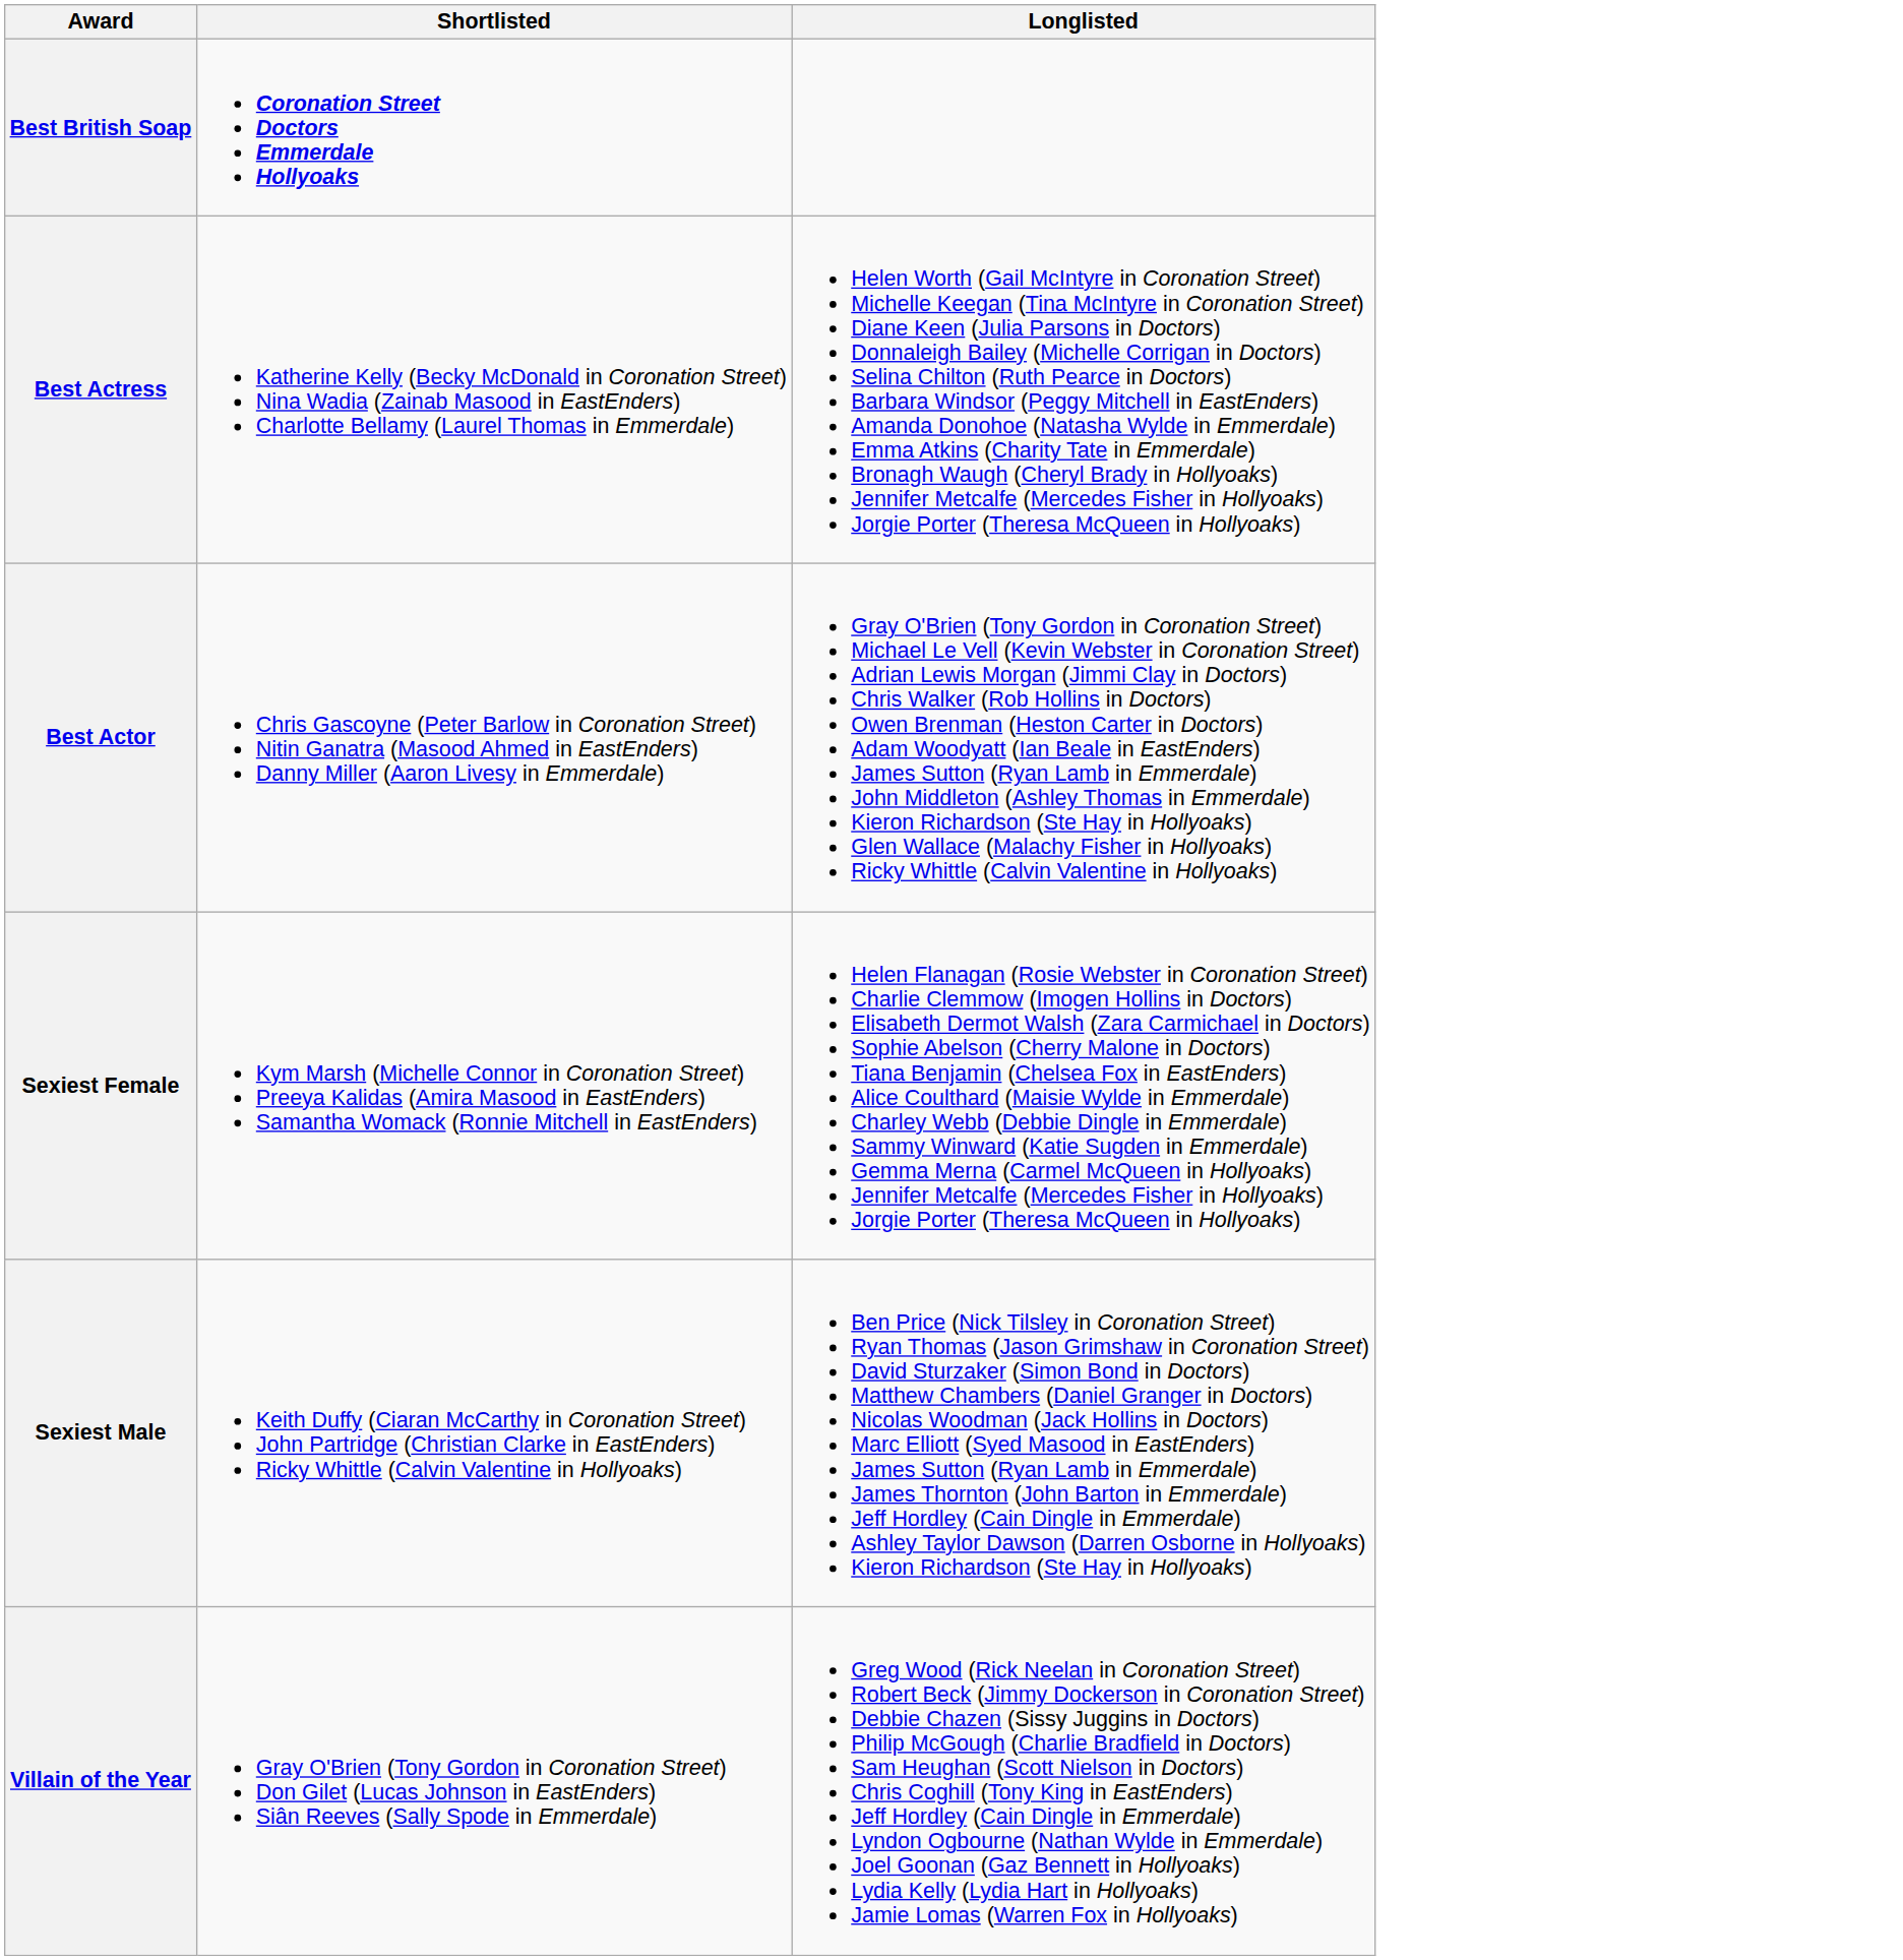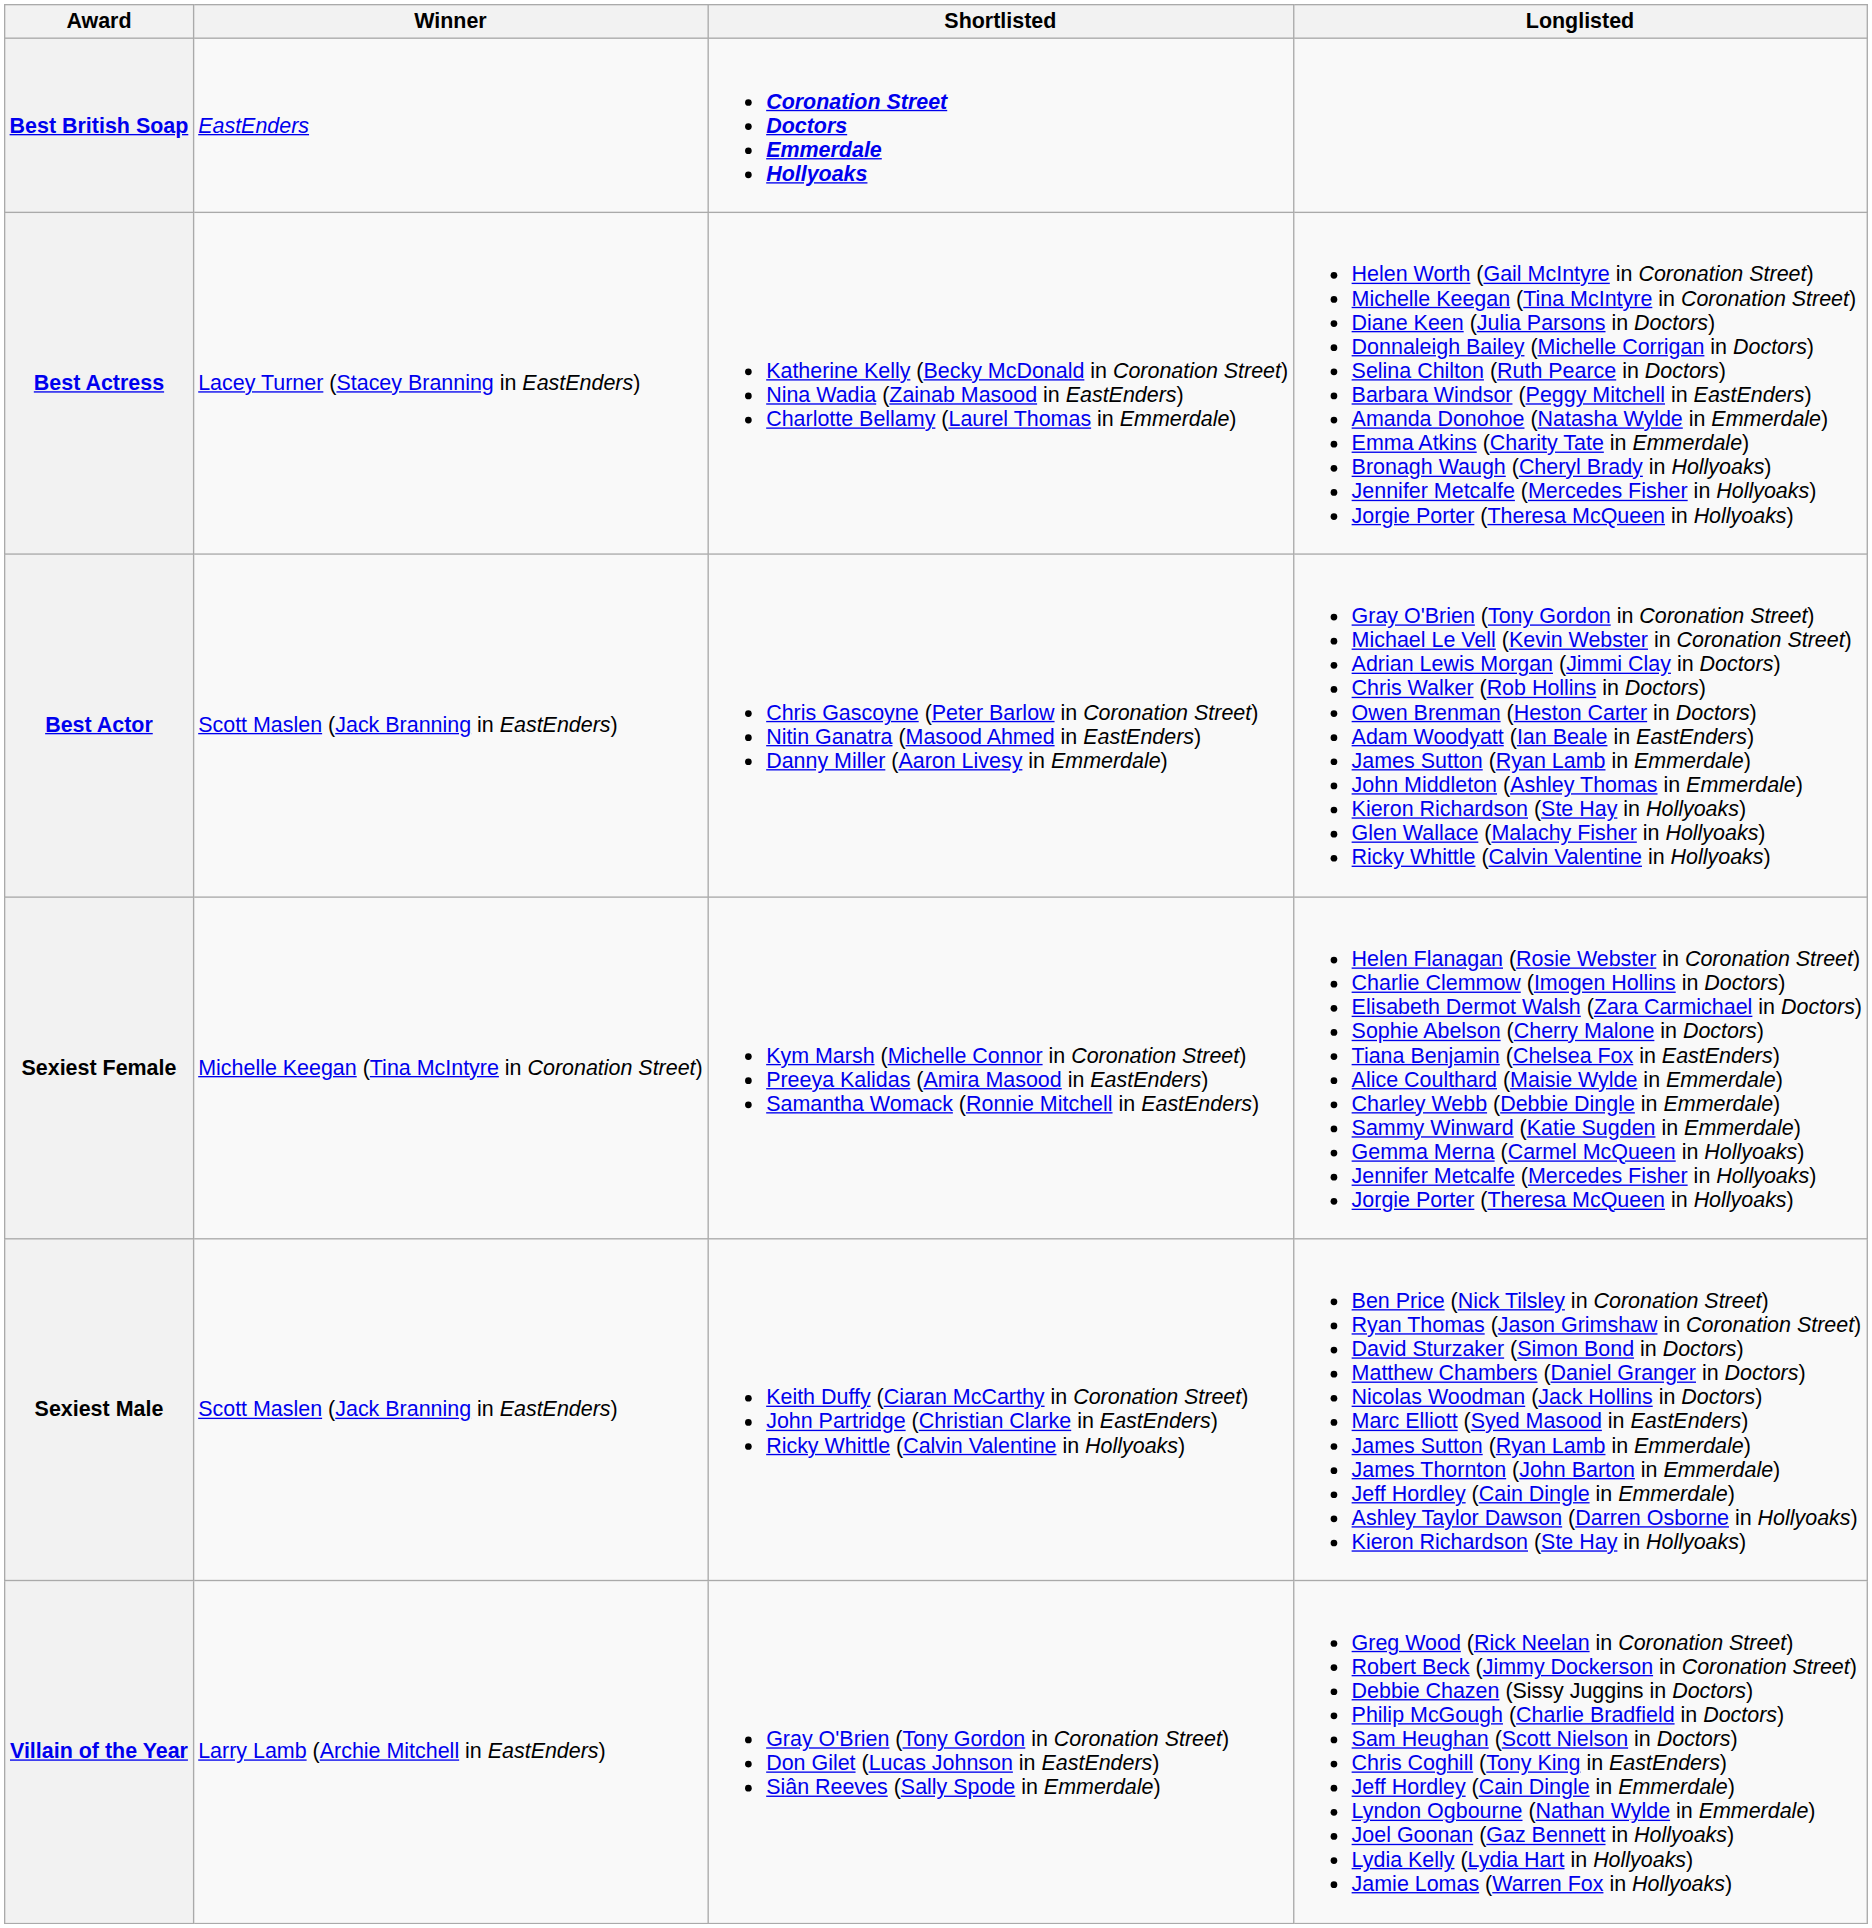 <table class="wikitable">
 <tr>
 <th>Award</th>
+<th>Winner</th>
 <th>Shortlisted</th>
 <th>Longlisted</th>
 </tr>
 <tr>
 <th scope="row"><a href='#'>Best British Soap</a></th>
+<td><em><a href='#'>EastEnders</a></em></td>
 <td><strong><br><ul><li><em><a href='#'>Coronation Street</a></em></li><li><em><a href='#'>Doctors</a></em></li><li><em><a href='#'>Emmerdale</a></em></li><li><em><a href='#'>Hollyoaks</a></em></li></ul></strong></td>
 <td></td>
 </tr>
 <tr>
 <th scope="row"><a href='#'>Best Actress</a></th>
+<td><a href='#'>Lacey Turner</a> (<a href='#'>Stacey Branning</a> in <em>EastEnders</em>)</td>
 <td><br><ul><li><a href='#'>Katherine Kelly</a> (<a href='#'>Becky McDonald</a> in <em>Coronation Street</em>)</li><li><a href='#'>Nina Wadia</a> (<a href='#'>Zainab Masood</a> in <em>EastEnders</em>)</li><li><a href='#'>Charlotte Bellamy</a> (<a href='#'>Laurel Thomas</a> in <em>Emmerdale</em>)</li></ul></td>
 <td><br><ul><li><a href='#'>Helen Worth</a> (<a href='#'>Gail McIntyre</a> in <em>Coronation Street</em>)</li><li><a href='#'>Michelle Keegan</a> (<a href='#'>Tina McIntyre</a> in <em>Coronation Street</em>)</li><li><a href='#'>Diane Keen</a> (<a href='#'>Julia Parsons</a> in <em>Doctors</em>)</li><li><a href='#'>Donnaleigh Bailey</a> (<a href='#'>Michelle Corrigan</a> in <em>Doctors</em>)</li><li><a href='#'>Selina Chilton</a> (<a href='#'>Ruth Pearce</a> in <em>Doctors</em>)</li><li><a href='#'>Barbara Windsor</a> (<a href='#'>Peggy Mitchell</a> in <em>EastEnders</em>)</li><li><a href='#'>Amanda Donohoe</a> (<a href='#'>Natasha Wylde</a> in <em>Emmerdale</em>)</li><li><a href='#'>Emma Atkins</a> (<a href='#'>Charity Tate</a> in <em>Emmerdale</em>)</li><li><a href='#'>Bronagh Waugh</a> (<a href='#'>Cheryl Brady</a> in <em>Hollyoaks</em>)</li><li><a href='#'>Jennifer Metcalfe</a> (<a href='#'>Mercedes Fisher</a> in <em>Hollyoaks</em>)</li><li><a href='#'>Jorgie Porter</a> (<a href='#'>Theresa McQueen</a> in <em>Hollyoaks</em>)</li></ul></td>
 </tr>
 <tr>
 <th scope="row"><a href='#'>Best Actor</a></th>
+<td><a href='#'>Scott Maslen</a> (<a href='#'>Jack Branning</a> in <em>EastEnders</em>)</td>
 <td><br><ul><li><a href='#'>Chris Gascoyne</a> (<a href='#'>Peter Barlow</a> in <em>Coronation Street</em>)</li><li><a href='#'>Nitin Ganatra</a> (<a href='#'>Masood Ahmed</a> in <em>EastEnders</em>)</li><li><a href='#'>Danny Miller</a> (<a href='#'>Aaron Livesy</a> in <em>Emmerdale</em>)</li></ul></td>
 <td><br><ul><li><a href='#'>Gray O'Brien</a> (<a href='#'>Tony Gordon</a> in <em>Coronation Street</em>)</li><li><a href='#'>Michael Le Vell</a> (<a href='#'>Kevin Webster</a> in <em>Coronation Street</em>)</li><li><a href='#'>Adrian Lewis Morgan</a> (<a href='#'>Jimmi Clay</a> in <em>Doctors</em>)</li><li><a href='#'>Chris Walker</a> (<a href='#'>Rob Hollins</a> in <em>Doctors</em>)</li><li><a href='#'>Owen Brenman</a> (<a href='#'>Heston Carter</a> in <em>Doctors</em>)</li><li><a href='#'>Adam Woodyatt</a> (<a href='#'>Ian Beale</a> in <em>EastEnders</em>)</li><li><a href='#'>James Sutton</a> (<a href='#'>Ryan Lamb</a> in <em>Emmerdale</em>)</li><li><a href='#'>John Middleton</a> (<a href='#'>Ashley Thomas</a> in <em>Emmerdale</em>)</li><li><a href='#'>Kieron Richardson</a> (<a href='#'>Ste Hay</a> in <em>Hollyoaks</em>)</li><li><a href='#'>Glen Wallace</a> (<a href='#'>Malachy Fisher</a> in <em>Hollyoaks</em>)</li><li><a href='#'>Ricky Whittle</a> (<a href='#'>Calvin Valentine</a> in <em>Hollyoaks</em>)</li></ul></td>
 </tr>
 <tr>
 <th scope="row">Sexiest Female</th>
+<td><a href='#'>Michelle Keegan</a> (<a href='#'>Tina McIntyre</a> in <em>Coronation Street</em>)</td>
 <td><br><ul><li><a href='#'>Kym Marsh</a> (<a href='#'>Michelle Connor</a> in <em>Coronation Street</em>)</li><li><a href='#'>Preeya Kalidas</a> (<a href='#'>Amira Masood</a> in <em>EastEnders</em>)</li><li><a href='#'>Samantha Womack</a> (<a href='#'>Ronnie Mitchell</a> in <em>EastEnders</em>)</li></ul></td>
 <td><br><ul><li><a href='#'>Helen Flanagan</a> (<a href='#'>Rosie Webster</a> in <em>Coronation Street</em>)</li><li><a href='#'>Charlie Clemmow</a> (<a href='#'>Imogen Hollins</a> in <em>Doctors</em>)</li><li><a href='#'>Elisabeth Dermot Walsh</a> (<a href='#'>Zara Carmichael</a> in <em>Doctors</em>)</li><li><a href='#'>Sophie Abelson</a> (<a href='#'>Cherry Malone</a> in <em>Doctors</em>)</li><li><a href='#'>Tiana Benjamin</a> (<a href='#'>Chelsea Fox</a> in <em>EastEnders</em>)</li><li><a href='#'>Alice Coulthard</a> (<a href='#'>Maisie Wylde</a> in <em>Emmerdale</em>)</li><li><a href='#'>Charley Webb</a> (<a href='#'>Debbie Dingle</a> in <em>Emmerdale</em>)</li><li><a href='#'>Sammy Winward</a> (<a href='#'>Katie Sugden</a> in <em>Emmerdale</em>)</li><li><a href='#'>Gemma Merna</a> (<a href='#'>Carmel McQueen</a> in <em>Hollyoaks</em>)</li><li><a href='#'>Jennifer Metcalfe</a> (<a href='#'>Mercedes Fisher</a> in <em>Hollyoaks</em>)</li><li><a href='#'>Jorgie Porter</a> (<a href='#'>Theresa McQueen</a> in <em>Hollyoaks</em>)</li></ul></td>
 </tr>
 <tr>
 <th scope="row">Sexiest Male</th>
+<td><a href='#'>Scott Maslen</a> (<a href='#'>Jack Branning</a> in <em>EastEnders</em>)</td>
 <td><br><ul><li><a href='#'>Keith Duffy</a> (<a href='#'>Ciaran McCarthy</a> in <em>Coronation Street</em>)</li><li><a href='#'>John Partridge</a> (<a href='#'>Christian Clarke</a> in <em>EastEnders</em>)</li><li><a href='#'>Ricky Whittle</a> (<a href='#'>Calvin Valentine</a> in <em>Hollyoaks</em>)</li></ul></td>
 <td><br><ul><li><a href='#'>Ben Price</a> (<a href='#'>Nick Tilsley</a> in <em>Coronation Street</em>)</li><li><a href='#'>Ryan Thomas</a> (<a href='#'>Jason Grimshaw</a> in <em>Coronation Street</em>)</li><li><a href='#'>David Sturzaker</a> (<a href='#'>Simon Bond</a> in <em>Doctors</em>)</li><li><a href='#'>Matthew Chambers</a> (<a href='#'>Daniel Granger</a> in <em>Doctors</em>)</li><li><a href='#'>Nicolas Woodman</a> (<a href='#'>Jack Hollins</a> in <em>Doctors</em>)</li><li><a href='#'>Marc Elliott</a> (<a href='#'>Syed Masood</a> in <em>EastEnders</em>)</li><li><a href='#'>James Sutton</a> (<a href='#'>Ryan Lamb</a> in <em>Emmerdale</em>)</li><li><a href='#'>James Thornton</a> (<a href='#'>John Barton</a> in <em>Emmerdale</em>)</li><li><a href='#'>Jeff Hordley</a> (<a href='#'>Cain Dingle</a> in <em>Emmerdale</em>)</li><li><a href='#'>Ashley Taylor Dawson</a> (<a href='#'>Darren Osborne</a> in <em>Hollyoaks</em>)</li><li><a href='#'>Kieron Richardson</a> (<a href='#'>Ste Hay</a> in <em>Hollyoaks</em>)</li></ul></td>
 </tr>
 <tr>
 <th scope="row"><a href='#'>Villain of the Year</a></th>
+<td><a href='#'>Larry Lamb</a> (<a href='#'>Archie Mitchell</a> in <em>EastEnders</em>)</td>
 <td><br><ul><li><a href='#'>Gray O'Brien</a> (<a href='#'>Tony Gordon</a> in <em>Coronation Street</em>)</li><li><a href='#'>Don Gilet</a> (<a href='#'>Lucas Johnson</a> in <em>EastEnders</em>)</li><li><a href='#'>Siân Reeves</a> (<a href='#'>Sally Spode</a> in <em>Emmerdale</em>)</li></ul></td>
 <td><br><ul><li><a href='#'>Greg Wood</a> (<a href='#'>Rick Neelan</a> in <em>Coronation Street</em>)</li><li><a href='#'>Robert Beck</a> (<a href='#'>Jimmy Dockerson</a> in <em>Coronation Street</em>)</li><li><a href='#'>Debbie Chazen</a> (Sissy Juggins in <em>Doctors</em>)</li><li><a href='#'>Philip McGough</a> (<a href='#'>Charlie Bradfield</a> in <em>Doctors</em>)</li><li><a href='#'>Sam Heughan</a> (<a href='#'>Scott Nielson</a> in <em>Doctors</em>)</li><li><a href='#'>Chris Coghill</a> (<a href='#'>Tony King</a> in <em>EastEnders</em>)</li><li><a href='#'>Jeff Hordley</a> (<a href='#'>Cain Dingle</a> in <em>Emmerdale</em>)</li><li><a href='#'>Lyndon Ogbourne</a> (<a href='#'>Nathan Wylde</a> in <em>Emmerdale</em>)</li><li><a href='#'>Joel Goonan</a> (<a href='#'>Gaz Bennett</a> in <em>Hollyoaks</em>)</li><li><a href='#'>Lydia Kelly</a> (<a href='#'>Lydia Hart</a> in <em>Hollyoaks</em>)</li><li><a href='#'>Jamie Lomas</a> (<a href='#'>Warren Fox</a> in <em>Hollyoaks</em>)</li></ul></td>
 </tr>
 </table>
